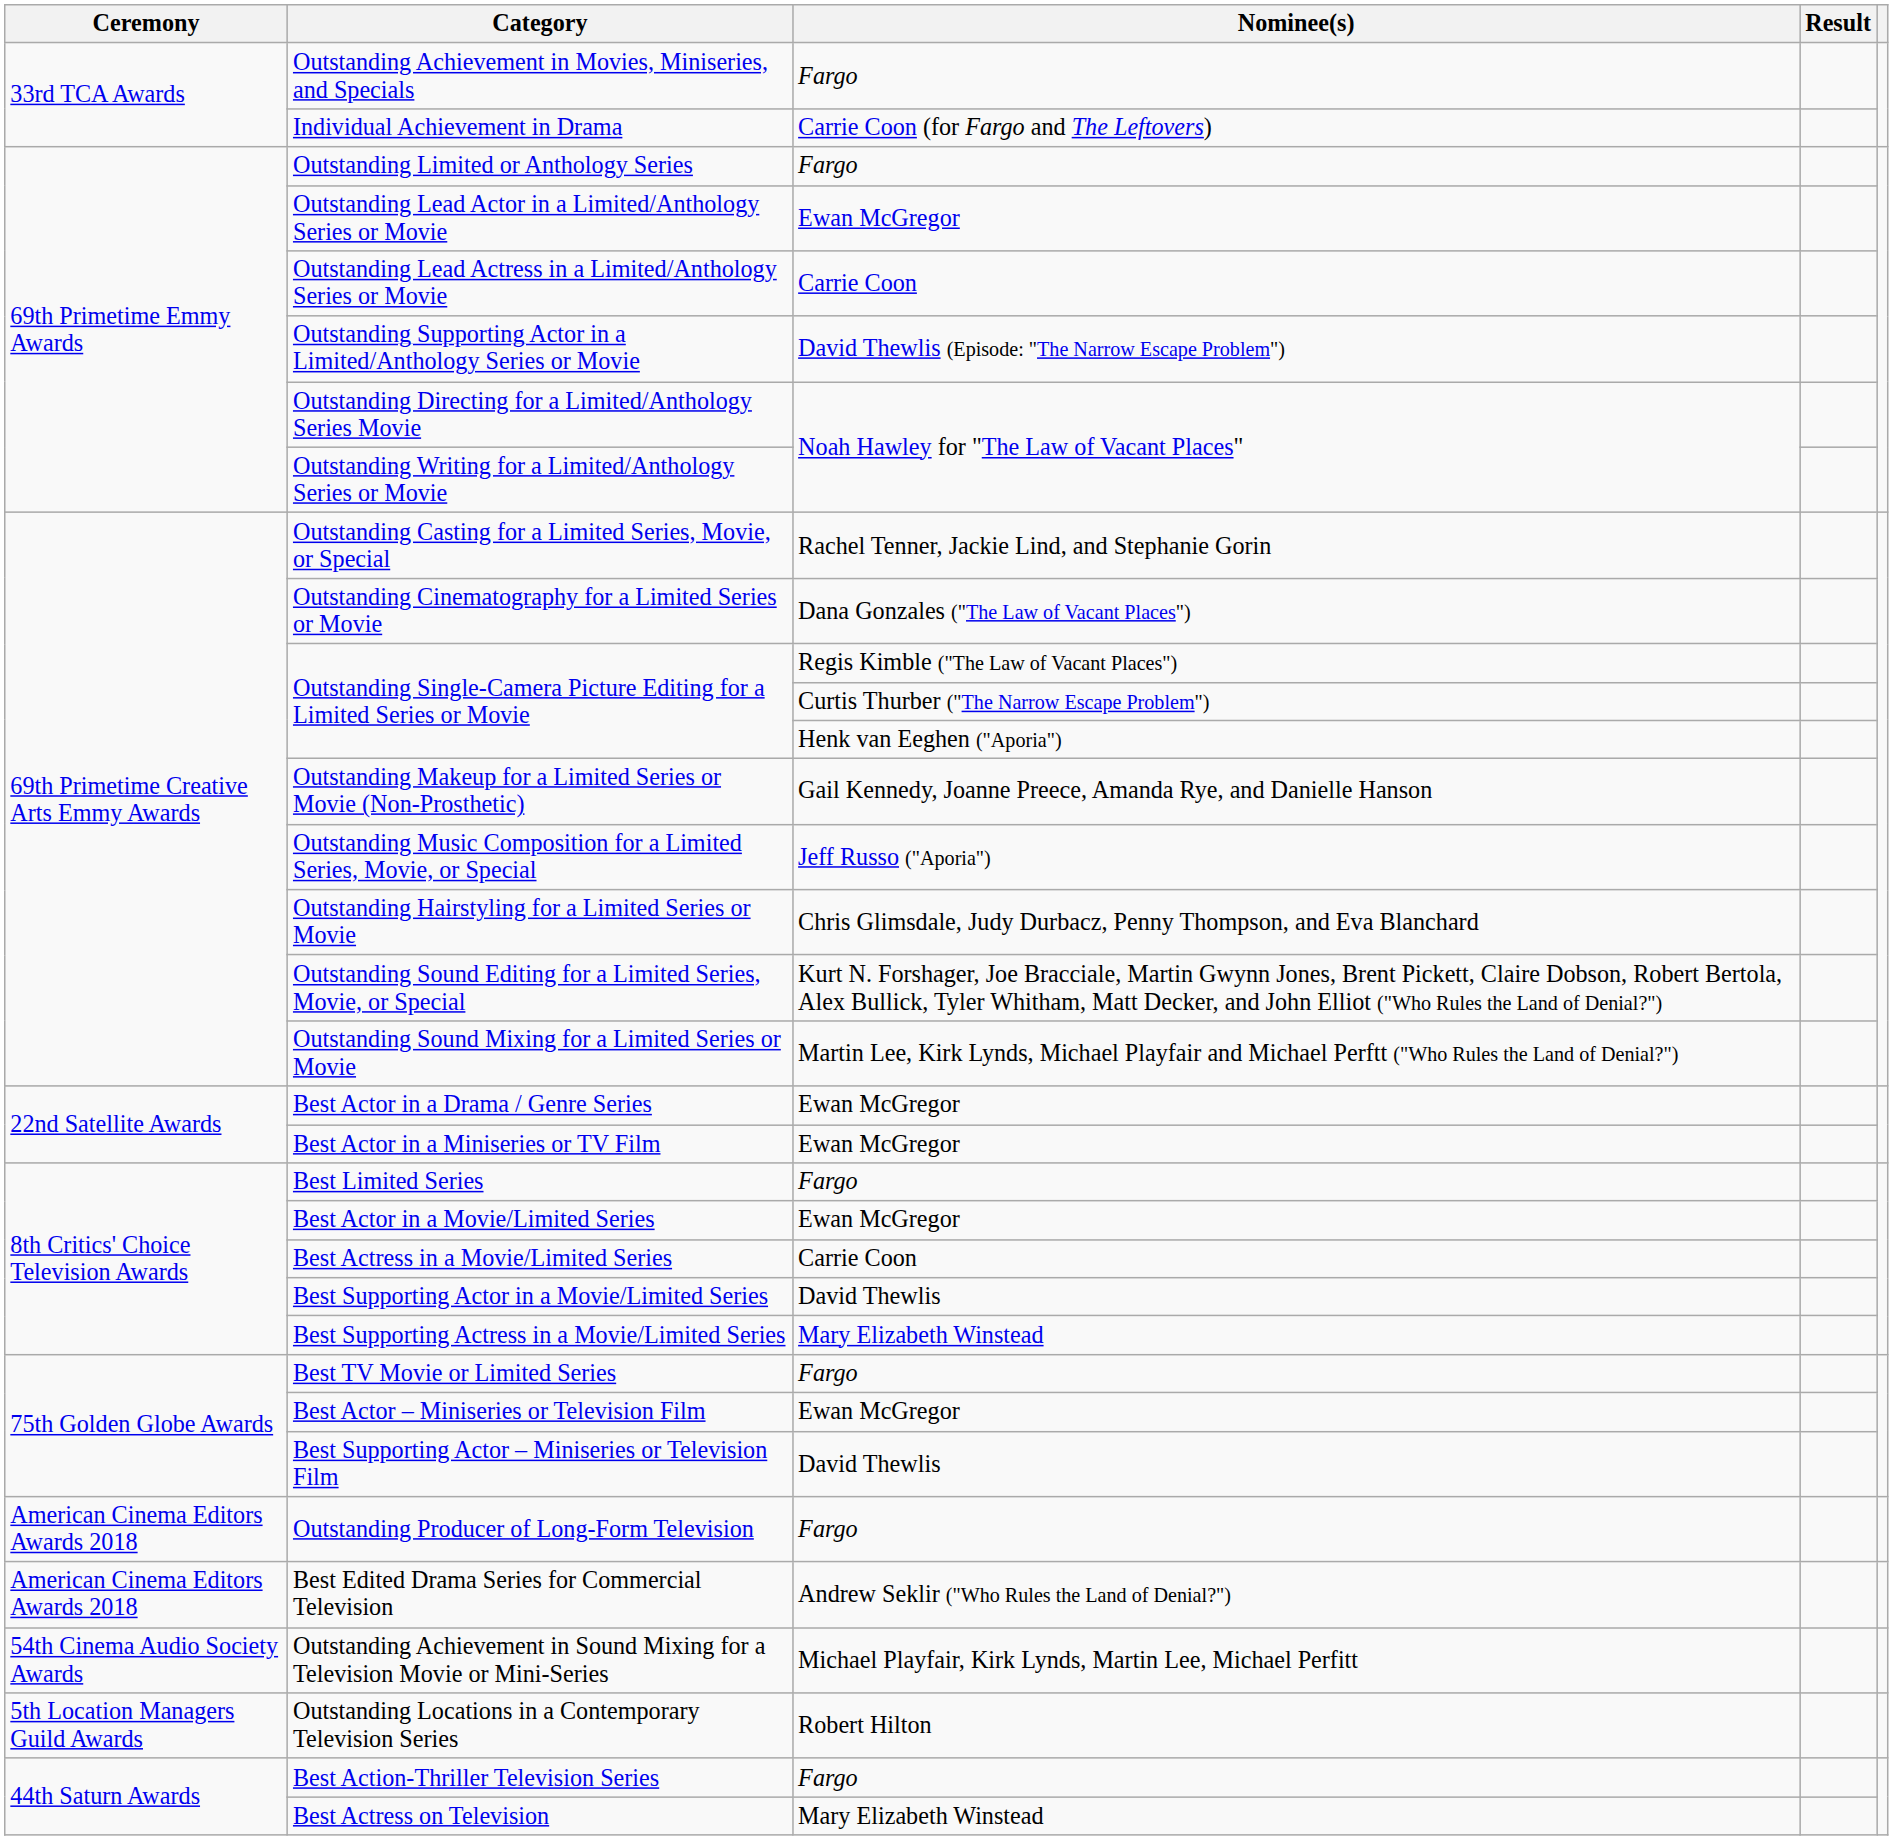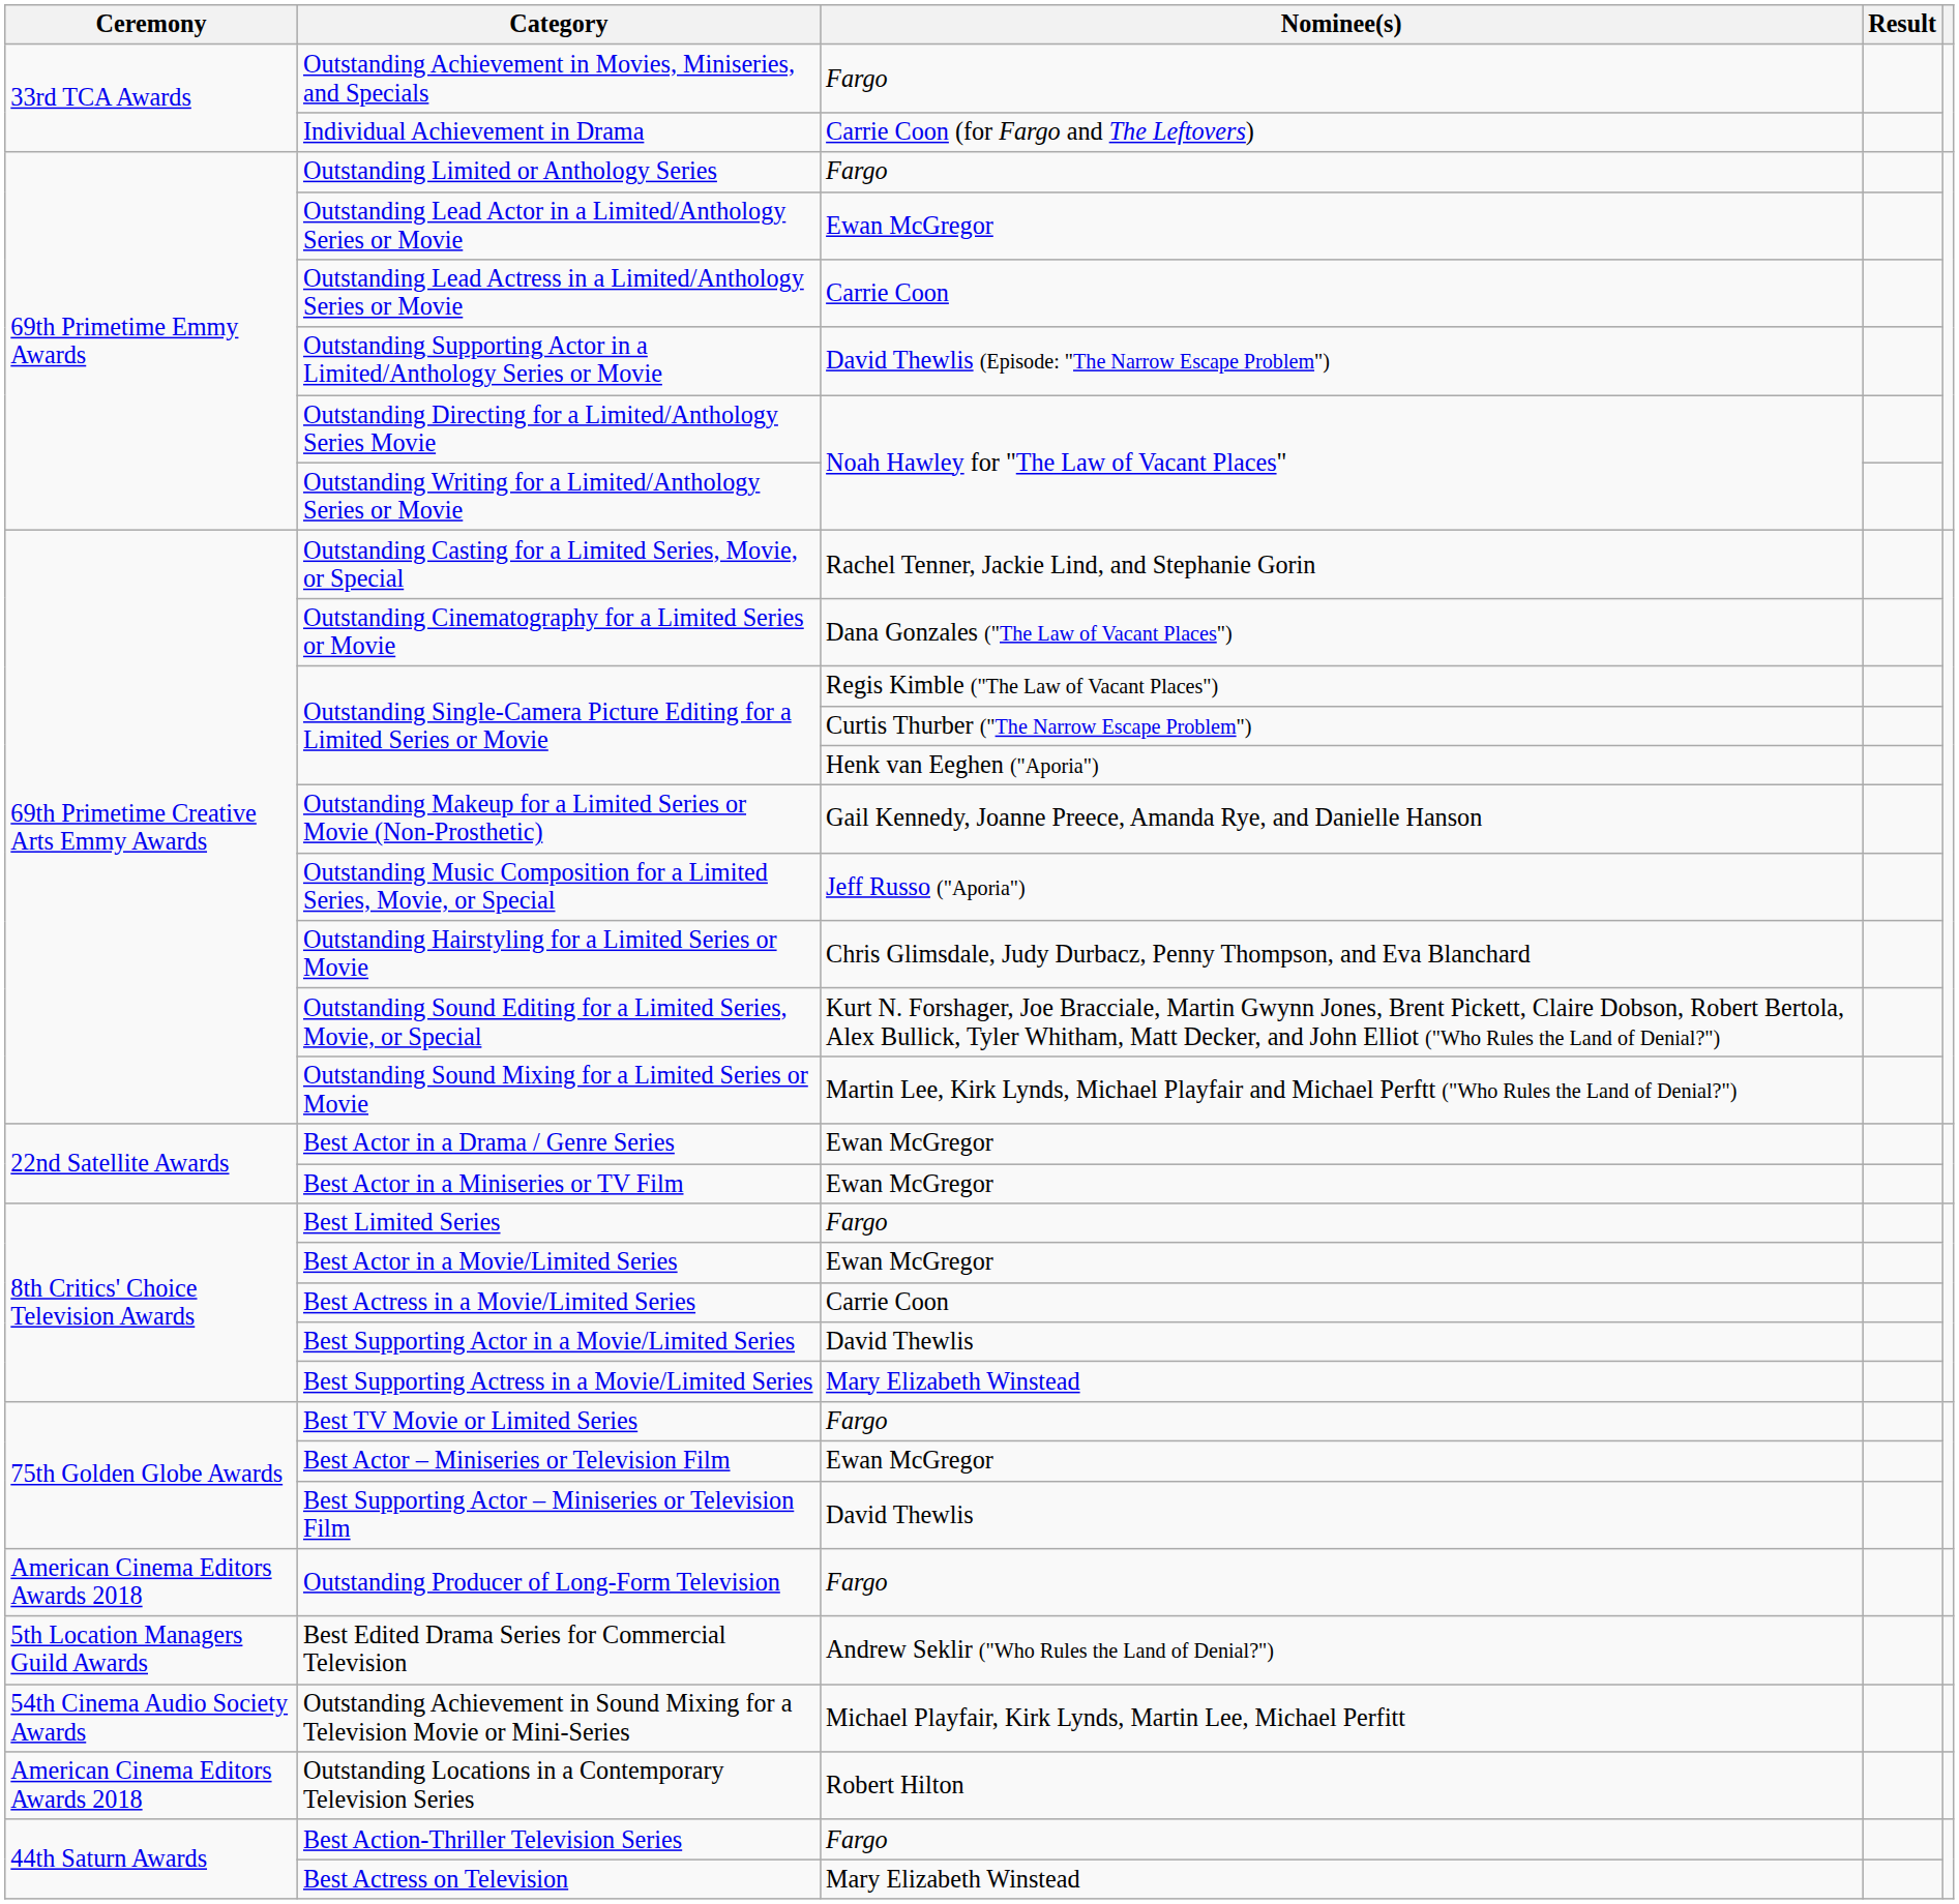 <table class="wikitable">
 <tr>
 <th>Ceremony</th>
 <th>Category</th>
 <th>Nominee(s)</th>
 <th>Result</th>
 <th></th>
 </tr>
 <tr>
 <td rowspan="2"><a href='#'>33rd TCA Awards</a></td>
 <td><a href='#'>Outstanding Achievement in Movies, Miniseries, and Specials</a></td>
 <td><em>Fargo</em></td>
 <td></td>
 <td rowspan="2" align="center"></td>
 </tr>
 <tr>
 <td><a href='#'>Individual Achievement in Drama</a></td>
 <td><a href='#'>Carrie Coon</a> (for <em>Fargo</em> and <em><a href='#'>The Leftovers</a></em>)</td>
 <td></td>
 </tr>
 <tr>
 <td rowspan="6"><a href='#'>69th Primetime Emmy Awards</a></td>
 <td><a href='#'>Outstanding Limited or Anthology Series</a></td>
 <td><em>Fargo</em></td>
 <td></td>
 <td rowspan="6" align="center"></td>
 </tr>
 <tr>
 <td><a href='#'>Outstanding Lead Actor in a Limited/Anthology Series or Movie</a></td>
 <td><a href='#'>Ewan McGregor</a></td>
 <td></td>
 </tr>
 <tr>
 <td><a href='#'>Outstanding Lead Actress in a Limited/Anthology Series or Movie</a></td>
 <td><a href='#'>Carrie Coon</a></td>
 <td></td>
 </tr>
 <tr>
 <td><a href='#'>Outstanding Supporting Actor in a Limited/Anthology Series or Movie</a></td>
 <td><a href='#'>David Thewlis</a> <small>(Episode: "<a href='#'>The Narrow Escape Problem</a>")</small></td>
 <td></td>
 </tr>
 <tr>
 <td><a href='#'>Outstanding Directing for a Limited/Anthology Series Movie</a></td>
 <td rowspan=2><a href='#'>Noah Hawley</a> for "<a href='#'>The Law of Vacant Places</a>"</td>
 <td></td>
 </tr>
 <tr>
 <td><a href='#'>Outstanding Writing for a Limited/Anthology Series or Movie</a></td>
 <td></td>
 </tr>
 <tr>
 <td rowspan="10"><a href='#'>69th Primetime Creative Arts Emmy Awards</a></td>
 <td><a href='#'>Outstanding Casting for a Limited Series, Movie, or Special</a></td>
 <td>Rachel Tenner, Jackie Lind, and Stephanie Gorin</td>
 <td></td>
 <td rowspan="10" align="center"></td>
 </tr>
 <tr>
 <td><a href='#'>Outstanding Cinematography for a Limited Series or Movie</a></td>
 <td>Dana Gonzales <small>("<a href='#'>The Law of Vacant Places</a>")</small></td>
 <td></td>
 </tr>
 <tr>
 <td rowspan="3"><a href='#'>Outstanding Single-Camera Picture Editing for a Limited Series or Movie</a></td>
 <td>Regis Kimble <small>("The Law of Vacant Places")</small></td>
 <td></td>
 </tr>
 <tr>
 <td>Curtis Thurber <small>("<a href='#'>The Narrow Escape Problem</a>")</small></td>
 <td></td>
 </tr>
 <tr>
 <td>Henk van Eeghen <small>("Aporia")</small></td>
 <td></td>
 </tr>
 <tr>
 <td><a href='#'>Outstanding Makeup for a Limited Series or Movie (Non-Prosthetic)</a></td>
 <td>Gail Kennedy, Joanne Preece, Amanda Rye, and Danielle Hanson</td>
 <td></td>
 </tr>
 <tr>
 <td><a href='#'>Outstanding Music Composition for a Limited Series, Movie, or Special</a></td>
 <td><a href='#'>Jeff Russo</a> <small>("Aporia")</small></td>
 <td></td>
 </tr>
 <tr>
 <td><a href='#'>Outstanding Hairstyling for a Limited Series or Movie</a></td>
 <td>Chris Glimsdale, Judy Durbacz, Penny Thompson, and Eva Blanchard</td>
 <td></td>
 </tr>
 <tr>
 <td><a href='#'>Outstanding Sound Editing for a Limited Series, Movie, or Special</a></td>
 <td>Kurt N. Forshager, Joe Bracciale, Martin Gwynn Jones, Brent Pickett, Claire Dobson, Robert Bertola, Alex Bullick, Tyler Whitham, Matt Decker, and John Elliot <small>("Who Rules the Land of Denial?")</small></td>
 <td></td>
 </tr>
 <tr>
 <td><a href='#'>Outstanding Sound Mixing for a Limited Series or Movie</a></td>
 <td>Martin Lee, Kirk Lynds, Michael Playfair and Michael Perftt <small>("Who Rules the Land of Denial?")</small></td>
 <td></td>
 </tr>
 <tr>
 <td rowspan="2"><a href='#'>22nd Satellite Awards</a></td>
 <td><a href='#'>Best Actor in a Drama / Genre Series</a></td>
 <td>Ewan McGregor</td>
 <td></td>
 <td rowspan="2" align="center"></td>
 </tr>
 <tr>
 <td><a href='#'>Best Actor in a Miniseries or TV Film</a></td>
 <td>Ewan McGregor</td>
 <td></td>
 </tr>
 <tr>
 <td rowspan="5"><a href='#'>8th Critics' Choice Television Awards</a></td>
 <td><a href='#'>Best Limited Series</a></td>
 <td><em>Fargo</em></td>
 <td></td>
 <td rowspan="5" align="center"></td>
 </tr>
 <tr>
 <td><a href='#'>Best Actor in a Movie/Limited Series</a></td>
 <td>Ewan McGregor</td>
 <td></td>
 </tr>
 <tr>
 <td><a href='#'>Best Actress in a Movie/Limited Series</a></td>
 <td>Carrie Coon</td>
 <td></td>
 </tr>
 <tr>
 <td><a href='#'>Best Supporting Actor in a Movie/Limited Series</a></td>
 <td>David Thewlis</td>
 <td></td>
 </tr>
 <tr>
 <td><a href='#'>Best Supporting Actress in a Movie/Limited Series</a></td>
 <td><a href='#'>Mary Elizabeth Winstead</a></td>
 <td></td>
 </tr>
 <tr>
 <td rowspan="3"><a href='#'>75th Golden Globe Awards</a></td>
 <td><a href='#'>Best TV Movie or Limited Series</a></td>
 <td><em>Fargo</em></td>
 <td></td>
 <td rowspan="3" align="center"></td>
 </tr>
 <tr>
 <td><a href='#'>Best Actor – Miniseries or Television Film</a></td>
 <td>Ewan McGregor</td>
 <td></td>
 </tr>
 <tr>
 <td><a href='#'>Best Supporting Actor – Miniseries or Television Film</a></td>
 <td>David Thewlis</td>
 <td></td>
 </tr>
 <tr>
 <td><a href='#'>American Cinema Editors Awards 2018</a></td>
 <td><a href='#'>Outstanding Producer of Long-Form Television</a></td>
 <td><em>Fargo</em></td>
 <td></td>
 <td align="center"></td>
 </tr>
 <tr>
-<td><a href='#'>American Cinema Editors Awards 2018</a></td>
+<td><a href='#'>5th Location Managers Guild Awards</a></td>
 <td>Best Edited Drama Series for Commercial Television</td>
 <td>Andrew Seklir <small>("Who Rules the Land of Denial?")</small></td>
 <td></td>
 <td align="center"></td>
 </tr>
 <tr>
 <td><a href='#'>54th Cinema Audio Society Awards</a></td>
 <td>Outstanding Achievement in Sound Mixing for a Television Movie or Mini-Series</td>
 <td>Michael Playfair, Kirk Lynds, Martin Lee, Michael Perfitt</td>
 <td></td>
 <td align="center"></td>
 </tr>
 <tr>
-<td><a href='#'>5th Location Managers Guild Awards</a></td>
+<td><a href='#'>American Cinema Editors Awards 2018</a></td>
 <td>Outstanding Locations in a Contemporary Television Series</td>
 <td>Robert Hilton</td>
 <td></td>
 <td align="center"></td>
 </tr>
 <tr>
 <td rowspan="2"><a href='#'>44th Saturn Awards</a></td>
 <td><a href='#'>Best Action-Thriller Television Series</a></td>
 <td><em>Fargo</em></td>
 <td></td>
 <td rowspan="2" align="center"></td>
 </tr>
 <tr>
 <td><a href='#'>Best Actress on Television</a></td>
 <td>Mary Elizabeth Winstead</td>
 <td></td>
 </tr>
 </table>
